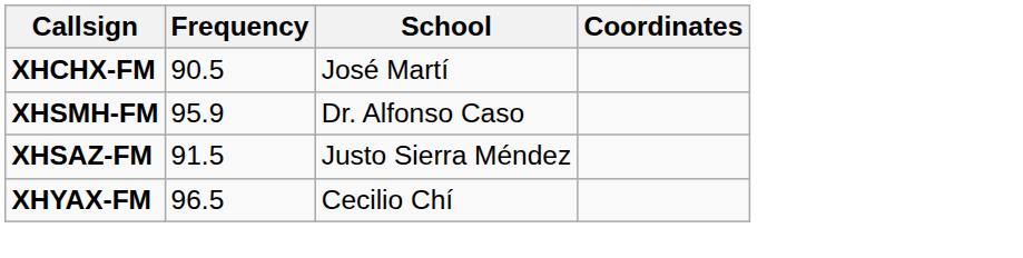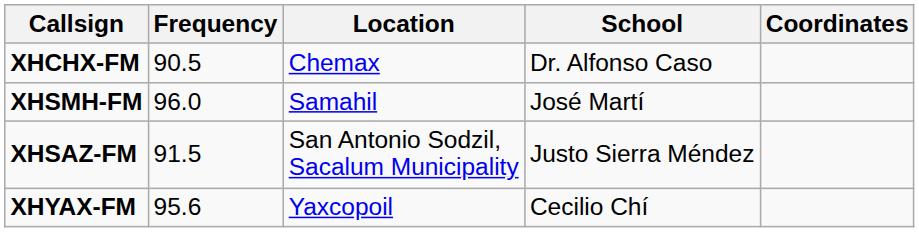 <table class="wikitable sortable">
 <tr>
 <th>Callsign</th>
 <th>Frequency</th>
+<th>Location</th>
 <th>School</th>
 <th>Coordinates</th>
 </tr>
 <tr>
 <td><strong>XHCHX-FM</strong></td>
 <td>90.5</td>
-<td>José Martí</td>
+<td><a href='#'>Chemax</a></td>
+<td>Dr. Alfonso Caso</td>
 <td></td>
 </tr>
 <tr>
 <td><strong>XHSMH-FM</strong></td>
-<td>95.9</td>
-<td>Dr. Alfonso Caso</td>
+<td>96.0</td>
+<td><a href='#'>Samahil</a></td>
+<td>José Martí</td>
 <td></td>
 </tr>
 <tr>
 <td><strong>XHSAZ-FM</strong></td>
 <td>91.5</td>
+<td>San Antonio Sodzil,<br><a href='#'>Sacalum Municipality</a> </td>
 <td>Justo Sierra Méndez</td>
 <td></td>
 </tr>
 <tr>
 <td><strong>XHYAX-FM</strong></td>
-<td>96.5</td>
+<td>95.6</td>
+<td><a href='#'>Yaxcopoil</a></td>
 <td>Cecilio Chí</td>
 <td></td>
 </tr>
 </table>
